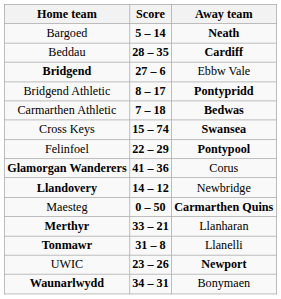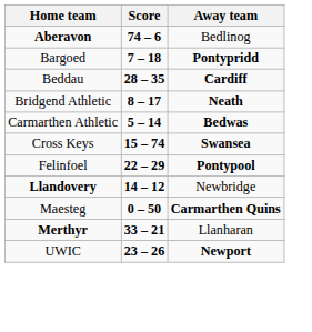 <table class="wikitable" style="text-align: center">
 <tr>
 <th>Home team</th>
 <th>Score</th>
 <th>Away team</th>
 </tr>
 <tr>
+<td><strong>Aberavon</strong></td>
+<td><strong>74 – 6</strong></td>
+<td>Bedlinog</td>
+</tr>
+<tr>
 <td>Bargoed</td>
-<td><strong>5 – 14</strong></td>
-<td><strong>Neath</strong></td>
+<td><strong>7 – 18</strong></td>
+<td><strong>Pontypridd</strong></td>
 </tr>
 <tr>
 <td>Beddau</td>
 <td><strong>28 – 35</strong></td>
 <td><strong>Cardiff</strong></td>
 </tr>
 <tr>
-<td><strong>Bridgend</strong></td>
-<td><strong>27 – 6</strong></td>
-<td>Ebbw Vale</td>
-</tr>
-<tr>
 <td>Bridgend Athletic</td>
 <td><strong>8 – 17</strong></td>
-<td><strong>Pontypridd</strong></td>
+<td><strong>Neath</strong></td>
 </tr>
 <tr>
 <td>Carmarthen Athletic</td>
-<td><strong>7 – 18</strong></td>
+<td><strong>5 – 14</strong></td>
 <td><strong>Bedwas</strong></td>
 </tr>
 <tr>
 <td>Cross Keys</td>
 <td><strong>15 – 74</strong></td>
 <td><strong>Swansea</strong></td>
 </tr>
 <tr>
 <td>Felinfoel</td>
 <td><strong>22 – 29</strong></td>
 <td><strong>Pontypool</strong></td>
-</tr>
-<tr>
-<td><strong>Glamorgan Wanderers</strong></td>
-<td><strong>41 – 36</strong></td>
-<td>Corus</td>
 </tr>
 <tr>
 <td><strong>Llandovery</strong></td>
 <td><strong>14 – 12</strong></td>
 <td>Newbridge</td>
 </tr>
 <tr>
 <td>Maesteg</td>
 <td><strong>0 – 50</strong></td>
 <td><strong>Carmarthen Quins</strong></td>
 </tr>
 <tr>
 <td><strong>Merthyr</strong></td>
 <td><strong>33 – 21</strong></td>
 <td>Llanharan</td>
 </tr>
 <tr>
-<td><strong>Tonmawr</strong></td>
-<td><strong>31 – 8</strong></td>
-<td>Llanelli</td>
-</tr>
-<tr>
 <td>UWIC</td>
 <td><strong>23 – 26</strong></td>
 <td><strong>Newport</strong></td>
 </tr>
-<tr>
-<td><strong>Waunarlwydd</strong></td>
-<td><strong>34 – 31</strong></td>
-<td>Bonymaen</td>
-</tr>
 </table>
